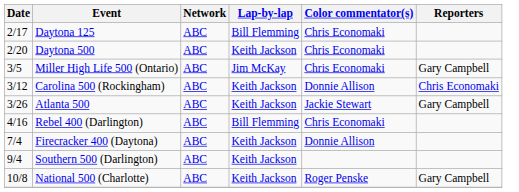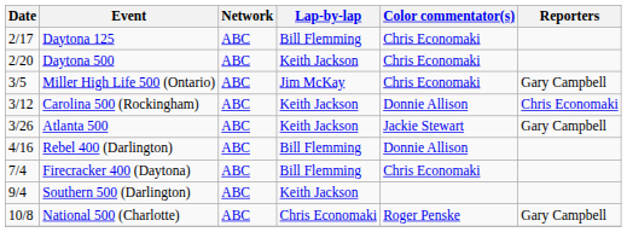 <table class=wikitable>
 <tr>
 <th>Date</th>
 <th>Event</th>
 <th>Network</th>
 <th><a href='#'>Lap-by-lap</a></th>
 <th><a href='#'>Color commentator(s)</a></th>
 <th>Reporters</th>
 </tr>
 <tr>
 <td>2/17</td>
 <td><a href='#'>Daytona 125</a></td>
 <td><a href='#'>ABC</a></td>
 <td><a href='#'>Bill Flemming</a></td>
 <td><a href='#'>Chris Economaki</a></td>
 <td></td>
 </tr>
 <tr>
 <td>2/20</td>
 <td><a href='#'>Daytona 500</a></td>
 <td><a href='#'>ABC</a></td>
 <td><a href='#'>Keith Jackson</a></td>
 <td><a href='#'>Chris Economaki</a></td>
 <td></td>
 </tr>
 <tr>
 <td>3/5</td>
 <td><a href='#'>Miller High Life 500</a> (Ontario)</td>
 <td><a href='#'>ABC</a></td>
 <td><a href='#'>Jim McKay</a></td>
 <td><a href='#'>Chris Economaki</a></td>
 <td>Gary Campbell</td>
 </tr>
 <tr>
 <td>3/12</td>
 <td><a href='#'>Carolina 500</a> (Rockingham)</td>
 <td><a href='#'>ABC</a></td>
 <td><a href='#'>Keith Jackson</a></td>
 <td><a href='#'>Donnie Allison</a></td>
 <td><a href='#'>Chris Economaki</a></td>
 </tr>
 <tr>
 <td>3/26</td>
 <td><a href='#'>Atlanta 500</a></td>
 <td><a href='#'>ABC</a></td>
 <td><a href='#'>Keith Jackson</a></td>
 <td><a href='#'>Jackie Stewart</a></td>
 <td>Gary Campbell</td>
 </tr>
 <tr>
 <td>4/16</td>
 <td><a href='#'>Rebel 400</a> (Darlington)</td>
 <td><a href='#'>ABC</a></td>
 <td><a href='#'>Bill Flemming</a></td>
-<td><a href='#'>Chris Economaki</a></td>
+<td><a href='#'>Donnie Allison</a></td>
 <td></td>
 </tr>
 <tr>
 <td>7/4</td>
 <td><a href='#'>Firecracker 400</a> (Daytona)</td>
 <td><a href='#'>ABC</a></td>
-<td><a href='#'>Keith Jackson</a></td>
-<td><a href='#'>Donnie Allison</a></td>
+<td><a href='#'>Bill Flemming</a></td>
+<td><a href='#'>Chris Economaki</a></td>
 <td></td>
 </tr>
 <tr>
 <td>9/4</td>
 <td><a href='#'>Southern 500</a> (Darlington)</td>
 <td><a href='#'>ABC</a></td>
 <td><a href='#'>Keith Jackson</a></td>
 <td></td>
 <td></td>
 </tr>
 <tr>
 <td>10/8</td>
 <td><a href='#'>National 500</a> (Charlotte)</td>
 <td><a href='#'>ABC</a></td>
-<td><a href='#'>Keith Jackson</a></td>
+<td><a href='#'>Chris Economaki</a></td>
 <td><a href='#'>Roger Penske</a></td>
 <td>Gary Campbell</td>
 </tr>
 <tr>
 </tr>
 </table>
